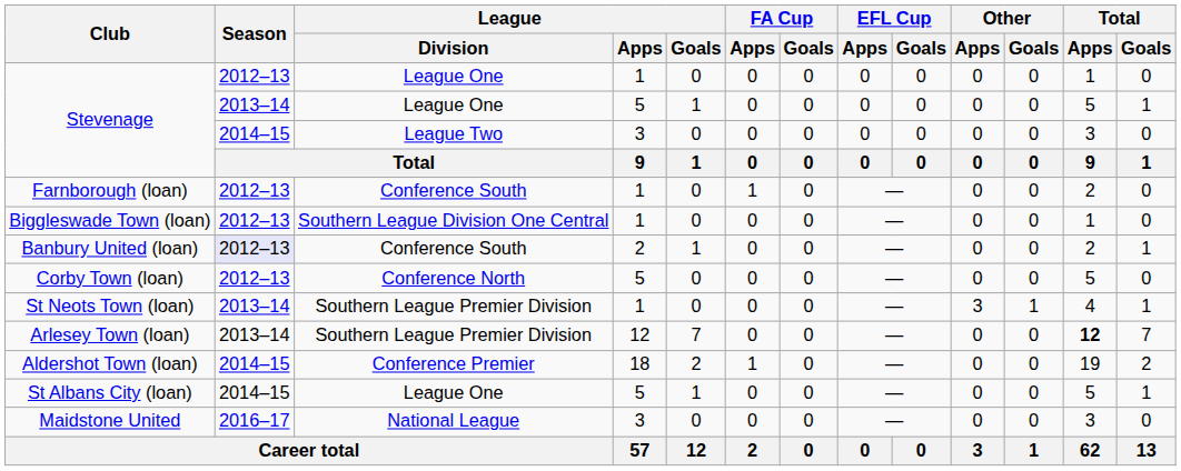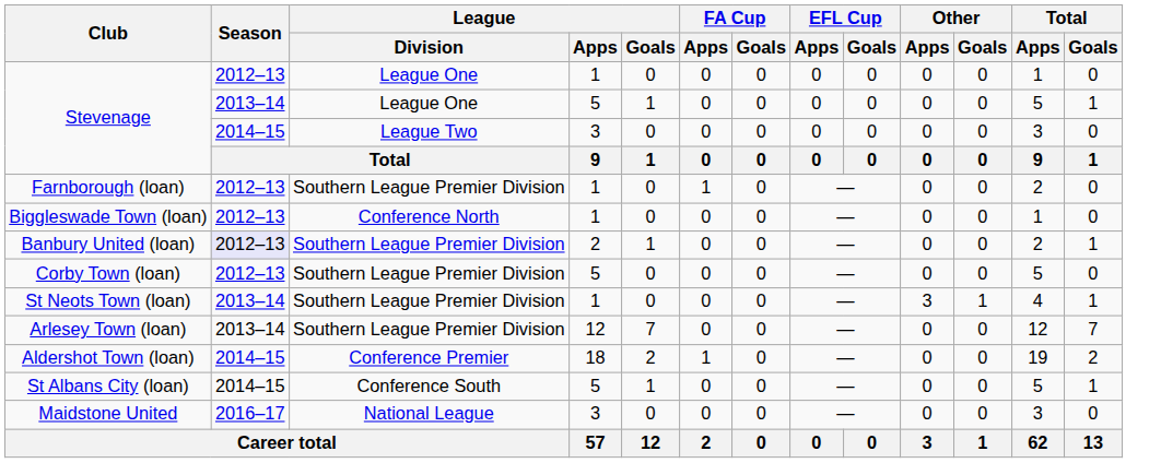 <table class="wikitable" style="text-align: center;">
 <tr>
 <th rowspan="2">Club</th>
 <th rowspan="2">Season</th>
 <th colspan="3">League</th>
 <th colspan="2"><a href='#'>FA Cup</a></th>
 <th colspan="2"><a href='#'>EFL Cup</a></th>
 <th colspan="2">Other</th>
 <th colspan="2">Total</th>
 </tr>
 <tr>
 <th>Division</th>
 <th>Apps</th>
 <th>Goals</th>
 <th>Apps</th>
 <th>Goals</th>
 <th>Apps</th>
 <th>Goals</th>
 <th>Apps</th>
 <th>Goals</th>
 <th>Apps</th>
 <th>Goals</th>
 </tr>
 <tr>
 <td rowspan="4" valign="center"><a href='#'>Stevenage</a></td>
 <td><a href='#'>2012–13</a></td>
 <td><a href='#'>League One</a></td>
 <td>1</td>
 <td>0</td>
 <td>0</td>
 <td>0</td>
 <td>0</td>
 <td>0</td>
 <td>0</td>
 <td>0</td>
 <td>1</td>
 <td>0</td>
 </tr>
 <tr>
 <td><a href='#'>2013–14</a></td>
 <td>League One</td>
 <td>5</td>
 <td>1</td>
 <td>0</td>
 <td>0</td>
 <td>0</td>
 <td>0</td>
 <td>0</td>
 <td>0</td>
 <td>5</td>
 <td>1</td>
 </tr>
 <tr>
 <td><a href='#'>2014–15</a></td>
 <td><a href='#'>League Two</a></td>
 <td>3</td>
 <td>0</td>
 <td>0</td>
 <td>0</td>
 <td>0</td>
 <td>0</td>
 <td>0</td>
 <td>0</td>
 <td>3</td>
 <td>0</td>
 </tr>
 <tr>
 <th colspan="2">Total</th>
 <th>9</th>
 <th>1</th>
 <th>0</th>
 <th>0</th>
 <th>0</th>
 <th>0</th>
 <th>0</th>
 <th>0</th>
 <th>9</th>
 <th>1</th>
 </tr>
 <tr>
 <td rowspan="1" valign="center"><a href='#'>Farnborough</a> (loan)</td>
 <td><a href='#'>2012–13</a></td>
-<td><a href='#'>Conference South</a></td>
+<td>Southern League Premier Division</td>
 <td>1</td>
 <td>0</td>
 <td>1</td>
 <td>0</td>
 <td colspan="2">—</td>
 <td>0</td>
 <td>0</td>
 <td>2</td>
 <td>0</td>
 </tr>
 <tr>
 <td rowspan="1" valign="center"><a href='#'>Biggleswade Town</a> (loan)</td>
 <td><a href='#'>2012–13</a></td>
-<td><a href='#'>Southern League Division One Central</a></td>
+<td><a href='#'>Conference North</a></td>
 <td>1</td>
 <td>0</td>
 <td>0</td>
 <td>0</td>
 <td colspan="2">—</td>
 <td>0</td>
 <td>0</td>
 <td>1</td>
 <td>0</td>
 </tr>
 <tr>
 <td rowspan="1" valign="center"><a href='#'>Banbury United</a> (loan)</td>
 <td style="background: lavender;">2012–13</td>
-<td>Conference South</td>
+<td><a href='#'>Southern League Premier Division</a></td>
 <td>2</td>
 <td>1</td>
 <td>0</td>
 <td>0</td>
 <td colspan="2">—</td>
 <td>0</td>
 <td>0</td>
 <td>2</td>
 <td>1</td>
 </tr>
 <tr>
 <td rowspan="1" valign="center"><a href='#'>Corby Town</a> (loan)</td>
 <td><a href='#'>2012–13</a></td>
-<td><a href='#'>Conference North</a></td>
+<td>Southern League Premier Division</td>
 <td>5</td>
 <td>0</td>
 <td>0</td>
 <td>0</td>
 <td colspan="2">—</td>
 <td>0</td>
 <td>0</td>
 <td>5</td>
 <td>0</td>
 </tr>
 <tr>
 <td rowspan="1" valign="center"><a href='#'>St Neots Town</a> (loan)</td>
 <td><a href='#'>2013–14</a></td>
 <td>Southern League Premier Division</td>
 <td>1</td>
 <td>0</td>
 <td>0</td>
 <td>0</td>
 <td colspan="2">—</td>
 <td>3</td>
 <td>1</td>
 <td>4</td>
 <td>1</td>
 </tr>
 <tr>
 <td rowspan="1" valign="center"><a href='#'>Arlesey Town</a> (loan)</td>
 <td>2013–14</td>
 <td>Southern League Premier Division</td>
 <td>12</td>
 <td>7</td>
 <td>0</td>
 <td>0</td>
 <td colspan="2">—</td>
 <td>0</td>
 <td>0</td>
-<td><strong>12</strong></td>
+<td>12</td>
 <td>7</td>
 </tr>
 <tr>
 <td rowspan="1" valign="center"><a href='#'>Aldershot Town</a> (loan)</td>
 <td><a href='#'>2014–15</a></td>
 <td><a href='#'>Conference Premier</a></td>
 <td>18</td>
 <td>2</td>
 <td>1</td>
 <td>0</td>
 <td colspan="2">—</td>
 <td>0</td>
 <td>0</td>
 <td>19</td>
 <td>2</td>
 </tr>
 <tr>
 <td rowspan="1" valign="center"><a href='#'>St Albans City</a> (loan)</td>
 <td>2014–15</td>
-<td>League One</td>
+<td>Conference South</td>
 <td>5</td>
 <td>1</td>
 <td>0</td>
 <td>0</td>
 <td colspan="2">—</td>
 <td>0</td>
 <td>0</td>
 <td>5</td>
 <td>1</td>
 </tr>
 <tr>
 <td rowspan="1" valign="center"><a href='#'>Maidstone United</a></td>
 <td><a href='#'>2016–17</a></td>
 <td><a href='#'>National League</a></td>
 <td>3</td>
 <td>0</td>
 <td>0</td>
 <td>0</td>
 <td colspan="2">—</td>
 <td>0</td>
 <td>0</td>
 <td>3</td>
 <td>0</td>
 </tr>
 <tr>
 <th colspan="3">Career total</th>
 <th>57</th>
 <th>12</th>
 <th>2</th>
 <th>0</th>
 <th>0</th>
 <th>0</th>
 <th>3</th>
 <th>1</th>
 <th>62</th>
 <th>13</th>
 </tr>
 </table>
